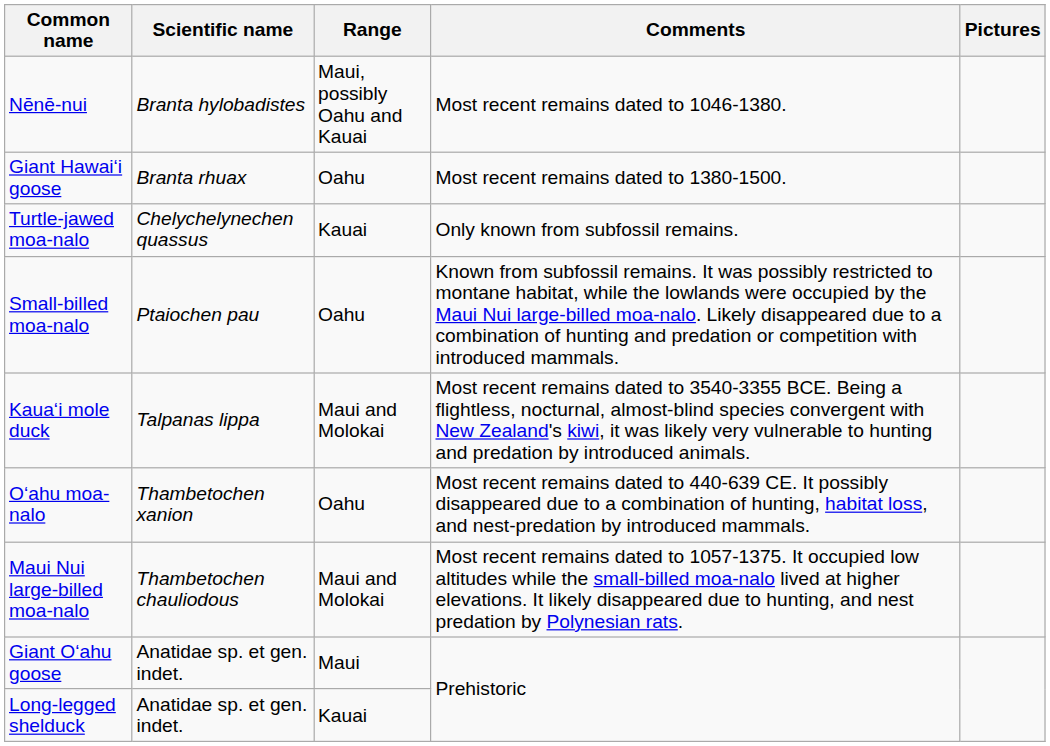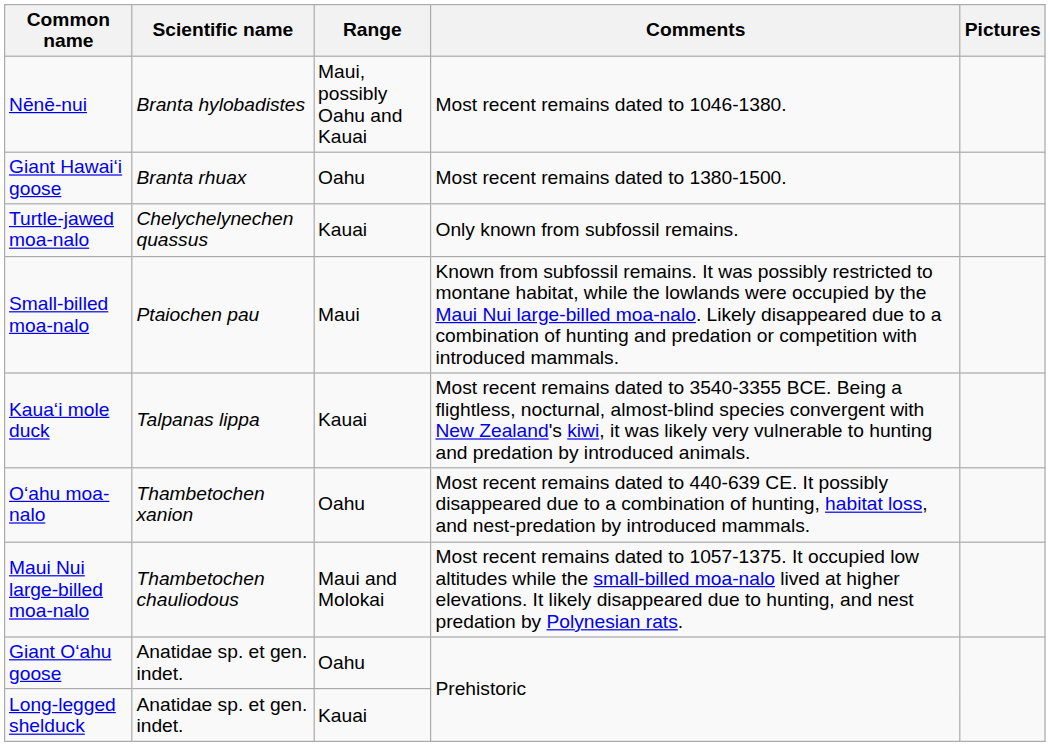 <table class="wikitable">
 <tr>
 <th>Common name</th>
 <th>Scientific name</th>
 <th>Range</th>
 <th class="unsortable">Comments</th>
 <th class="unsortable">Pictures</th>
 </tr>
 <tr>
 <td><a href='#'>Nēnē-nui</a></td>
 <td><em>Branta hylobadistes</em></td>
 <td>Maui, possibly Oahu and Kauai</td>
 <td>Most recent remains dated to 1046-1380.</td>
 <td></td>
 </tr>
 <tr>
 <td><a href='#'>Giant Hawaiʻi goose</a></td>
 <td><em>Branta rhuax</em></td>
 <td>Oahu</td>
 <td>Most recent remains dated to 1380-1500.</td>
 <td></td>
 </tr>
 <tr>
 <td><a href='#'>Turtle-jawed moa-nalo</a></td>
 <td><em>Chelychelynechen quassus</em></td>
 <td>Kauai</td>
 <td>Only known from subfossil remains.</td>
 <td></td>
 </tr>
 <tr>
 <td><a href='#'>Small-billed moa-nalo</a></td>
 <td><em>Ptaiochen pau</em></td>
-<td>Oahu</td>
+<td>Maui</td>
 <td>Known from subfossil remains. It was possibly restricted to montane habitat, while the lowlands were occupied by the <a href='#'>Maui Nui large-billed moa-nalo</a>. Likely disappeared due to a combination of hunting and predation or competition with introduced mammals.</td>
 <td></td>
 </tr>
 <tr>
 <td><a href='#'>Kauaʻi mole duck</a></td>
 <td><em>Talpanas lippa</em></td>
-<td>Maui and Molokai</td>
+<td>Kauai</td>
 <td>Most recent remains dated to 3540-3355 BCE. Being a flightless, nocturnal, almost-blind species convergent with <a href='#'>New Zealand</a>'s <a href='#'>kiwi</a>, it was likely very vulnerable to hunting and predation by introduced animals.</td>
 <td></td>
 </tr>
 <tr>
 <td><a href='#'>Oʻahu moa-nalo</a></td>
 <td><em>Thambetochen xanion</em></td>
 <td>Oahu</td>
 <td>Most recent remains dated to 440-639 CE. It possibly disappeared due to a combination of hunting, <a href='#'>habitat loss</a>, and nest-predation by introduced mammals.</td>
 <td></td>
 </tr>
 <tr>
 <td><a href='#'>Maui Nui large-billed moa-nalo</a></td>
 <td><em>Thambetochen chauliodous</em></td>
 <td>Maui and Molokai</td>
 <td>Most recent remains dated to 1057-1375. It occupied low altitudes while the <a href='#'>small-billed moa-nalo</a> lived at higher elevations. It likely disappeared due to hunting, and nest predation by <a href='#'>Polynesian rats</a>.</td>
 <td></td>
 </tr>
 <tr>
 <td><a href='#'>Giant Oʻahu goose</a></td>
 <td>Anatidae sp. et gen. indet.</td>
-<td>Maui</td>
+<td>Oahu</td>
 <td rowspan="2">Prehistoric</td>
 <td rowspan="2"></td>
 </tr>
 <tr>
 <td><a href='#'>Long-legged shelduck</a></td>
 <td>Anatidae sp. et gen. indet.</td>
 <td>Kauai</td>
 </tr>
 </table>
